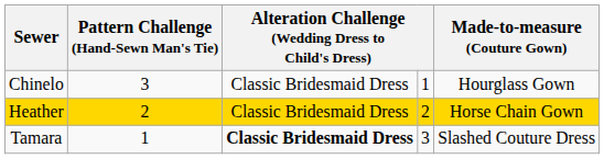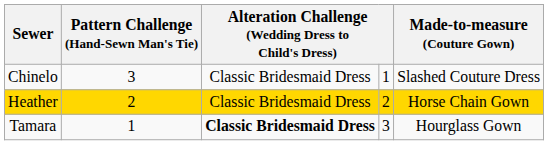 <table class="wikitable" style="text-align:center;">
 <tr>
 <th>Sewer</th>
 <th>Pattern Challenge<br><small>(Hand-Sewn Man's Tie)</small></th>
 <th colspan=2>Alteration Challenge<br><small>(Wedding Dress to <br>Child's Dress)</small></th>
 <th>Made-to-measure<br><small>(Couture Gown)</small></th>
 </tr>
 <tr>
 <td>Chinelo</td>
 <td>3</td>
 <td>Classic Bridesmaid Dress</td>
 <td>1</td>
-<td>Hourglass Gown</td>
+<td>Slashed Couture Dress</td>
 </tr>
 <tr style="background:gold;">
 <td>Heather</td>
 <td>2</td>
 <td>Classic Bridesmaid Dress</td>
 <td>2</td>
 <td>Horse Chain Gown</td>
 </tr>
 <tr>
 <td>Tamara</td>
 <td>1</td>
 <td><strong>Classic Bridesmaid Dress</strong></td>
 <td>3</td>
-<td>Slashed Couture Dress</td>
+<td>Hourglass Gown</td>
 </tr>
 </table>
